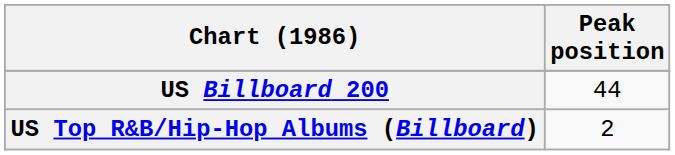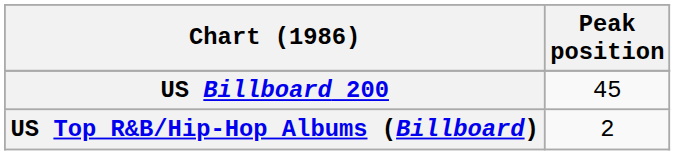 <table class="wikitable sortable plainrowheaders" style="text-align:center">
 <tr>
 <th scope="col">Chart (1986)</th>
 <th scope="col">Peak<br>position</th>
 </tr>
 <tr>
 </tr>
 <tr>
 </tr>
 <tr>
 </tr>
 <tr>
 </tr>
 <tr>
 </tr>
 <tr>
 <th scope="row">US <a href='#'><em>Billboard</em> 200</a></th>
-<td>44</td>
+<td>45</td>
 </tr>
 <tr>
 <th scope="row">US <a href='#'>Top R&B/Hip-Hop Albums</a> (<em><a href='#'>Billboard</a></em>)</th>
 <td>2</td>
 </tr>
 </table>
